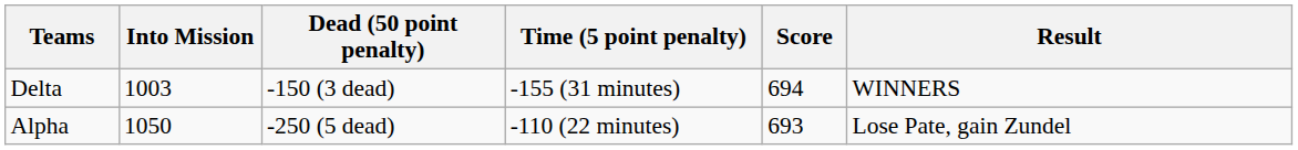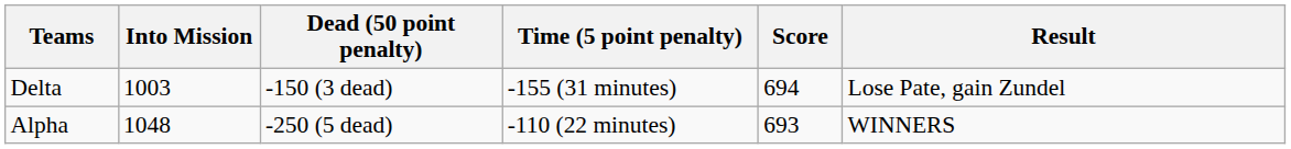 <table class="wikitable">
 <tr>
 <th width="70px">Teams</th>
 <th width="90px">Into Mission</th>
 <th width="160px">Dead (50 point penalty)</th>
 <th width="170px">Time (5 point penalty)</th>
 <th width="50px">Score</th>
 <th width="300px">Result</th>
 </tr>
 <tr>
 <td>Delta</td>
 <td>1003</td>
 <td>-150 (3 dead)</td>
 <td>-155 (31 minutes)</td>
 <td>694</td>
-<td>WINNERS</td>
+<td>Lose Pate, gain Zundel</td>
 </tr>
 <tr>
 <td>Alpha</td>
-<td>1050</td>
+<td>1048</td>
 <td>-250 (5 dead)</td>
 <td>-110 (22 minutes)</td>
 <td>693</td>
-<td>Lose Pate, gain Zundel</td>
+<td>WINNERS</td>
 </tr>
 </table>
